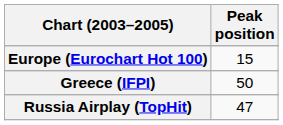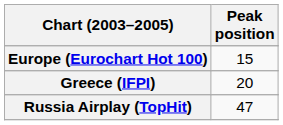 <table class="wikitable sortable plainrowheaders" style="text-align:center">
 <tr>
 <th scope="col">Chart (2003–2005)</th>
 <th scope="col">Peak<br>position</th>
 </tr>
 <tr>
 </tr>
 <tr>
 </tr>
 <tr>
 </tr>
 <tr>
 <th scope="row">Europe (<a href='#'>Eurochart Hot 100</a>)</th>
 <td>15</td>
 </tr>
 <tr>
 </tr>
 <tr>
 <th scope="row">Greece (<a href='#'>IFPI</a>)</th>
-<td>50</td>
+<td>20</td>
 </tr>
 <tr>
 </tr>
 <tr>
 </tr>
 <tr>
 </tr>
 <tr>
 </tr>
 <tr>
 <th scope="row">Russia Airplay (<a href='#'>TopHit</a>)</th>
 <td>47</td>
 </tr>
 <tr>
 </tr>
 <tr>
 </tr>
 <tr>
 </tr>
 <tr>
 </tr>
 <tr>
 </tr>
 <tr>
 </tr>
 </table>
